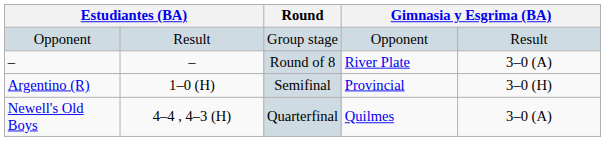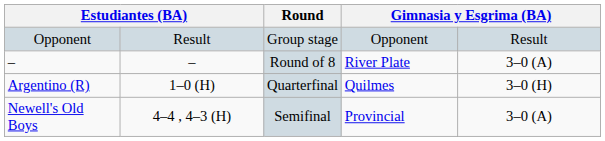 <table class="wikitable" style="text-align:center;">
 <tr>
 <th colspan=3 width= 120px><a href='#'>Estudiantes (BA)</a></th>
 <th>Round</th>
 <th colspan=3 width= 120px><a href='#'>Gimnasia y Esgrima (BA)</a></th>
 </tr>
 <tr bgcolor= #CFDBE2>
 <td width= 120px>Opponent</td>
 <td colspan=2 width= 150px>Result</td>
 <td>Group stage</td>
 <td width= 120px>Opponent</td>
 <td colspan=2 width= 150px>Result</td>
 </tr>
 <tr>
 <td align=left>–</td>
 <td colspan=2>–</td>
 <td bgcolor= #CFDBE2>Round of 8</td>
 <td align=left><a href='#'>River Plate</a></td>
 <td colspan=2>3–0 (A)</td>
 </tr>
 <tr>
 <td align=left><a href='#'>Argentino (R)</a></td>
 <td colspan=2>1–0 (H)</td>
-<td bgcolor= #CFDBE2>Semifinal</td>
-<td align=left><a href='#'>Provincial</a></td>
+<td bgcolor= #CFDBE2>Quarterfinal</td>
+<td align=left><a href='#'>Quilmes</a></td>
 <td colspan=2>3–0 (H)</td>
 </tr>
 <tr>
 <td align=left><a href='#'>Newell's Old Boys</a></td>
 <td colspan=2>4–4 , 4–3  (H)</td>
-<td bgcolor= #CFDBE2>Quarterfinal</td>
-<td align=left><a href='#'>Quilmes</a></td>
+<td bgcolor= #CFDBE2>Semifinal</td>
+<td align=left><a href='#'>Provincial</a></td>
 <td colspan=2>3–0 (A)</td>
 </tr>
 </table>
